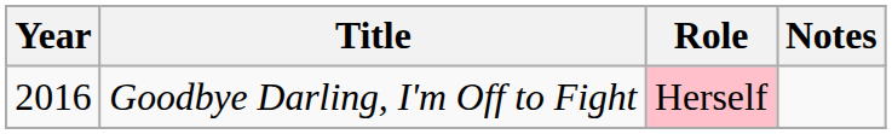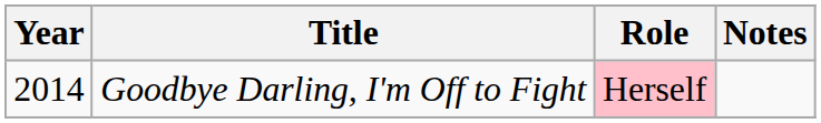 <table class="wikitable sortable" summary="List of Film appearances and roles">
 <tr>
 <th>Year</th>
 <th>Title</th>
 <th>Role</th>
 <th class="unsortable">Notes</th>
 </tr>
 <tr>
-<td>2016</td>
+<td>2014</td>
 <td><em>Goodbye Darling, I'm Off to Fight</em></td>
 <td style="background: pink;">Herself</td>
 <td></td>
 </tr>
 <tr>
 </tr>
 </table>
